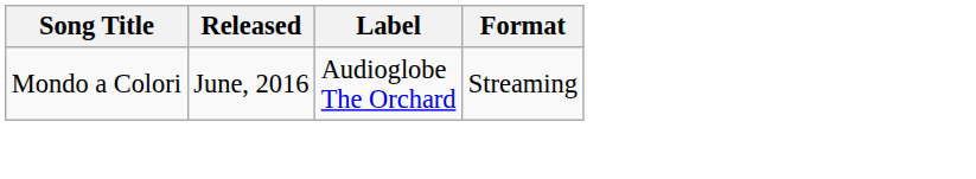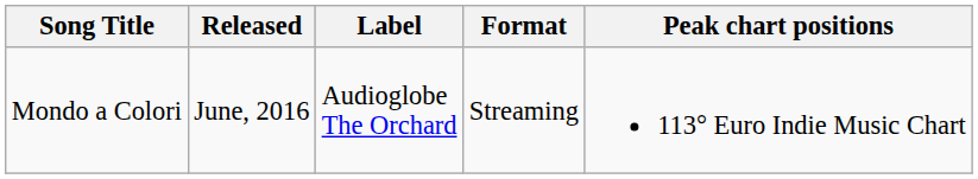 <table class="wikitable">
 <tr>
 <th>Song Title</th>
 <th>Released</th>
 <th>Label</th>
 <th>Format</th>
+<th>Peak chart positions</th>
 </tr>
 <tr>
 <td>Mondo a Colori</td>
 <td>June, 2016</td>
 <td>Audioglobe <br> <a href='#'>The Orchard</a></td>
 <td>Streaming</td>
+<td><br><ul><li>113° Euro Indie Music Chart</li></ul></td>
 </tr>
 </table>
